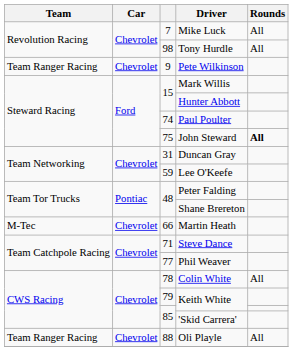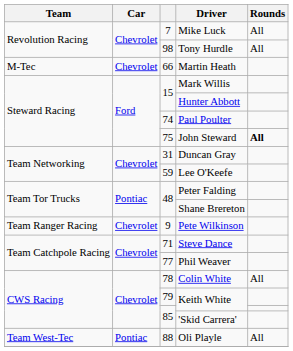 <table class="wikitable" style="font-size: 85%">
 <tr>
 <th>Team</th>
 <th>Car</th>
 <th></th>
 <th>Driver</th>
 <th>Rounds</th>
 </tr>
 <tr>
 <td rowspan=2>Revolution Racing</td>
 <td rowspan=2><a href='#'>Chevrolet</a></td>
 <td align=center>7</td>
 <td> Mike Luck</td>
 <td>All</td>
 </tr>
 <tr>
 <td align=center>98</td>
 <td> Tony Hurdle</td>
 <td>All</td>
 </tr>
 <tr>
-<td>Team Ranger Racing</td>
+<td>M-Tec</td>
 <td><a href='#'>Chevrolet</a></td>
-<td align=center>9</td>
-<td> <a href='#'>Pete Wilkinson</a></td>
+<td align=center>66</td>
+<td> Martin Heath</td>
 <td></td>
 </tr>
 <tr>
 <td rowspan=4>Steward Racing</td>
 <td rowspan=4><a href='#'>Ford</a></td>
 <td rowspan=2 align=center>15</td>
 <td> Mark Willis</td>
 <td></td>
 </tr>
 <tr>
 <td> <a href='#'>Hunter Abbott</a></td>
 <td></td>
 </tr>
 <tr>
 <td align=center>74</td>
 <td> <a href='#'>Paul Poulter</a></td>
 <td></td>
 </tr>
 <tr>
 <td align=center>75</td>
 <td> John Steward</td>
 <td><strong>All</strong></td>
 </tr>
 <tr>
 <td rowspan=2>Team Networking</td>
 <td rowspan=2><a href='#'>Chevrolet</a></td>
 <td align=center>31</td>
 <td> Duncan Gray</td>
 <td></td>
 </tr>
 <tr>
 <td align=center>59</td>
 <td> Lee O'Keefe</td>
 <td></td>
 </tr>
 <tr>
 <td rowspan=2>Team Tor Trucks</td>
 <td rowspan=2><a href='#'>Pontiac</a></td>
 <td rowspan=2 align=center>48</td>
 <td> Peter Falding</td>
 <td></td>
 </tr>
 <tr>
 <td> Shane Brereton</td>
 <td></td>
 </tr>
 <tr>
-<td>M-Tec</td>
+<td>Team Ranger Racing</td>
 <td><a href='#'>Chevrolet</a></td>
-<td align=center>66</td>
-<td> Martin Heath</td>
+<td align=center>9</td>
+<td> <a href='#'>Pete Wilkinson</a></td>
 <td></td>
 </tr>
 <tr>
 <td rowspan=2>Team Catchpole Racing</td>
 <td rowspan=2><a href='#'>Chevrolet</a></td>
 <td align=center>71</td>
 <td> <a href='#'>Steve Dance</a></td>
 <td></td>
 </tr>
 <tr>
 <td align=center>77</td>
 <td> Phil Weaver</td>
 <td></td>
 </tr>
 <tr>
 <td rowspan=4><a href='#'>CWS Racing</a></td>
 <td rowspan=4><a href='#'>Chevrolet</a></td>
 <td align=center>78</td>
 <td> <a href='#'>Colin White</a></td>
 <td>All</td>
 </tr>
 <tr>
 <td align=center>79</td>
 <td rowspan=2> Keith White</td>
 <td></td>
 </tr>
 <tr>
 <td rowspan=2 align=center>85</td>
 <td></td>
 </tr>
 <tr>
 <td> 'Skid Carrera'</td>
 <td></td>
 </tr>
 <tr>
-<td>Team Ranger Racing</td>
-<td><a href='#'>Chevrolet</a></td>
+<td><a href='#'>Team West-Tec</a></td>
+<td><a href='#'>Pontiac</a></td>
 <td align=center>88</td>
 <td> Oli Playle</td>
 <td>All</td>
 </tr>
 <tr>
 </tr>
 </table>
